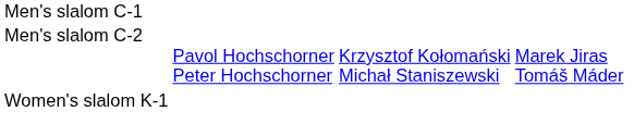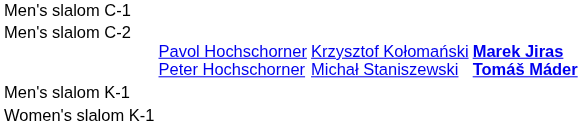 <table>
 <tr>
 <td>Men's slalom C-1<br></td>
 <td></td>
 <td></td>
 <td></td>
 </tr>
 <tr valign="top">
 <td>Men's slalom C-2<br></td>
 <td valign="top"><br><a href='#'>Pavol Hochschorner</a><br><a href='#'>Peter Hochschorner</a></td>
 <td valign="top"><br><a href='#'>Krzysztof Kołomański</a><br><a href='#'>Michał Staniszewski</a></td>
-<td valign="top"><br><a href='#'>Marek Jiras</a><br><a href='#'>Tomáš Máder</a></td>
+<td valign="top"><strong><br><a href='#'>Marek Jiras</a><br><a href='#'>Tomáš Máder</a></strong></td>
+</tr>
+<tr>
+<td>Men's slalom K-1<br></td>
+<td></td>
+<td></td>
+<td></td>
 </tr>
 <tr>
 <td>Women's slalom K-1<br></td>
 <td></td>
 <td></td>
 <td></td>
 </tr>
 </table>
